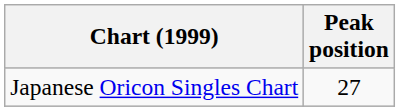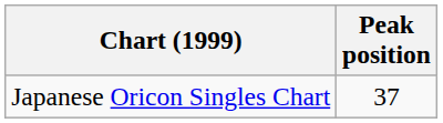 <table class="wikitable">
 <tr>
 <th>Chart (1999)</th>
 <th>Peak<br>position</th>
 </tr>
 <tr>
 <td>Japanese <a href='#'>Oricon Singles Chart</a></td>
-<td align="center">27</td>
+<td align="center">37</td>
 </tr>
 </table>
